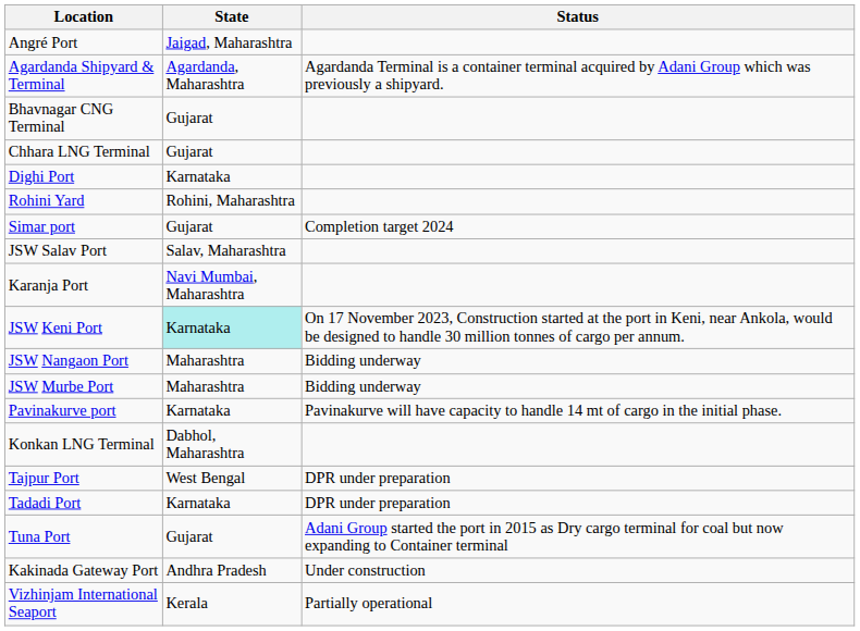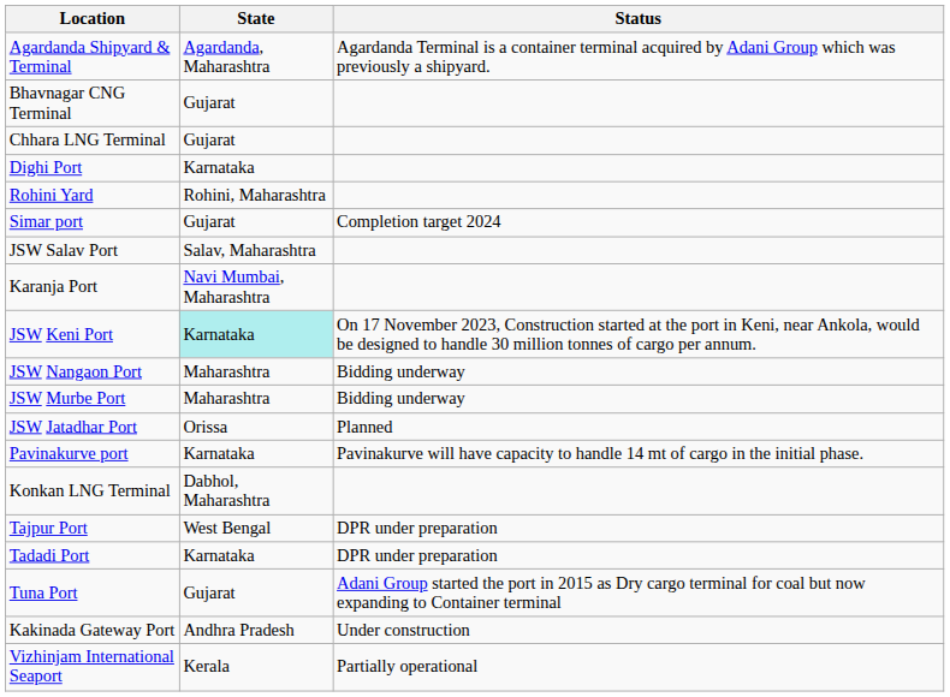 <table class="wikitable">
 <tr>
 <th><strong>Location</strong></th>
 <th><strong>State</strong></th>
 <th><strong>Status</strong></th>
-</tr>
-<tr>
-<td>Angré Port</td>
-<td><a href='#'>Jaigad</a>, Maharashtra</td>
-<td></td>
 </tr>
 <tr>
 <td><a href='#'>Agardanda Shipyard & Terminal</a></td>
 <td><a href='#'>Agardanda</a>, Maharashtra</td>
 <td> Agardanda Terminal is a container terminal acquired by <a href='#'>Adani Group</a> which was previously a shipyard.</td>
 </tr>
 <tr>
 <td>Bhavnagar CNG Terminal</td>
 <td>Gujarat</td>
 <td></td>
 </tr>
 <tr>
 <td>Chhara LNG Terminal</td>
 <td>Gujarat</td>
 <td></td>
 </tr>
 <tr>
 <td><a href='#'>Dighi Port</a></td>
 <td>Karnataka</td>
 <td></td>
 </tr>
 <tr>
 <td><a href='#'>Rohini Yard</a></td>
 <td>Rohini, Maharashtra</td>
 <td></td>
 </tr>
 <tr>
 <td><a href='#'>Simar port</a></td>
 <td>Gujarat</td>
 <td>Completion target 2024</td>
 </tr>
 <tr>
 <td>JSW Salav Port</td>
 <td>Salav, Maharashtra</td>
 <td></td>
 </tr>
 <tr>
 <td>Karanja Port</td>
 <td><a href='#'>Navi Mumbai</a>, Maharashtra</td>
 <td></td>
 </tr>
 <tr>
 <td><a href='#'>JSW</a> <a href='#'>Keni Port</a></td>
 <td style="background: paleturquoise;">Karnataka</td>
 <td>On 17 November 2023, Construction started at the port in Keni, near Ankola, would be designed to handle 30 million tonnes of cargo per annum.</td>
 </tr>
 <tr>
 <td><a href='#'>JSW</a> <a href='#'>Nangaon Port</a></td>
 <td>Maharashtra</td>
 <td>Bidding underway</td>
 </tr>
 <tr>
 <td><a href='#'>JSW</a> <a href='#'>Murbe Port</a></td>
 <td>Maharashtra</td>
 <td>Bidding underway</td>
 </tr>
 <tr>
+<td><a href='#'>JSW</a> <a href='#'>Jatadhar Port</a></td>
+<td>Orissa</td>
+<td>Planned</td>
+</tr>
+<tr>
 <td><a href='#'>Pavinakurve port</a></td>
 <td>Karnataka</td>
 <td>Pavinakurve will have capacity to handle 14 mt of cargo in the initial phase.</td>
 </tr>
 <tr>
 <td>Konkan LNG Terminal</td>
 <td>Dabhol, Maharashtra</td>
 <td></td>
 </tr>
 <tr>
 <td><a href='#'>Tajpur Port</a></td>
 <td>West Bengal</td>
 <td>DPR under preparation</td>
 </tr>
 <tr>
 <td><a href='#'>Tadadi Port</a></td>
 <td>Karnataka</td>
 <td>DPR under preparation</td>
 </tr>
 <tr>
 <td><a href='#'>Tuna Port</a></td>
 <td>Gujarat</td>
 <td><a href='#'>Adani Group</a> started the port in 2015 as Dry cargo terminal for coal but now expanding to Container terminal</td>
 </tr>
 <tr>
 <td>Kakinada Gateway Port</td>
 <td>Andhra Pradesh</td>
 <td>Under construction</td>
 </tr>
 <tr>
 <td><a href='#'>Vizhinjam International Seaport</a></td>
 <td>Kerala</td>
 <td>Partially operational</td>
 </tr>
 </table>
